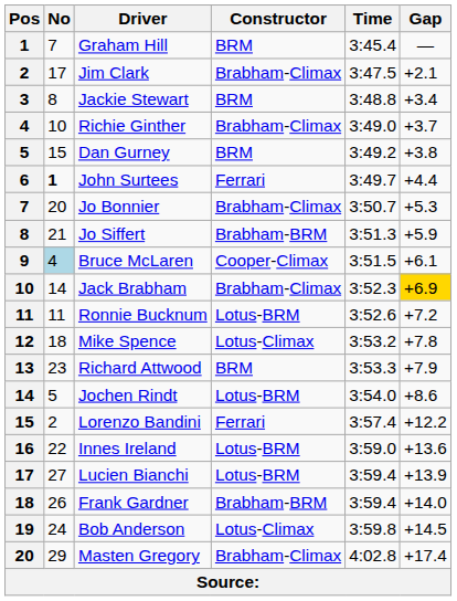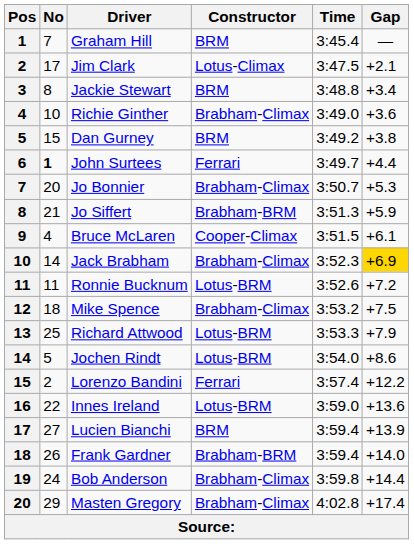 <table class="wikitable sortable" style="font-size: 95%">
 <tr>
 <th>Pos</th>
 <th>No</th>
 <th>Driver</th>
 <th>Constructor</th>
 <th>Time</th>
 <th>Gap</th>
 </tr>
 <tr>
 <th>1</th>
 <td>7</td>
 <td> <a href='#'>Graham Hill</a></td>
 <td><a href='#'>BRM</a></td>
 <td>3:45.4</td>
 <td align="center">—</td>
 </tr>
 <tr>
 <th>2</th>
 <td>17</td>
 <td> <a href='#'>Jim Clark</a></td>
-<td><a href='#'>Brabham</a>-<a href='#'>Climax</a></td>
+<td><a href='#'>Lotus</a>-<a href='#'>Climax</a></td>
 <td>3:47.5</td>
 <td>+2.1</td>
 </tr>
 <tr>
 <th>3</th>
 <td>8</td>
 <td> <a href='#'>Jackie Stewart</a></td>
 <td><a href='#'>BRM</a></td>
 <td>3:48.8</td>
 <td>+3.4</td>
 </tr>
 <tr>
 <th>4</th>
 <td>10</td>
 <td> <a href='#'>Richie Ginther</a></td>
 <td><a href='#'>Brabham</a>-<a href='#'>Climax</a></td>
 <td>3:49.0</td>
-<td>+3.7</td>
+<td>+3.6</td>
 </tr>
 <tr>
 <th>5</th>
 <td>15</td>
 <td> <a href='#'>Dan Gurney</a></td>
 <td><a href='#'>BRM</a></td>
 <td>3:49.2</td>
 <td>+3.8</td>
 </tr>
 <tr>
 <th>6</th>
 <td><strong>1</strong></td>
 <td> <a href='#'>John Surtees</a></td>
 <td><a href='#'>Ferrari</a></td>
 <td>3:49.7</td>
 <td>+4.4</td>
 </tr>
 <tr>
 <th>7</th>
 <td>20</td>
 <td> <a href='#'>Jo Bonnier</a></td>
 <td><a href='#'>Brabham</a>-<a href='#'>Climax</a></td>
 <td>3:50.7</td>
 <td>+5.3</td>
 </tr>
 <tr>
 <th>8</th>
 <td>21</td>
 <td> <a href='#'>Jo Siffert</a></td>
 <td><a href='#'>Brabham</a>-<a href='#'>BRM</a></td>
 <td>3:51.3</td>
 <td>+5.9</td>
 </tr>
 <tr>
 <th>9</th>
-<td style="background: lightblue;">4</td>
+<td>4</td>
 <td> <a href='#'>Bruce McLaren</a></td>
 <td><a href='#'>Cooper</a>-<a href='#'>Climax</a></td>
 <td>3:51.5</td>
 <td>+6.1</td>
 </tr>
 <tr>
 <th>10</th>
 <td>14</td>
 <td> <a href='#'>Jack Brabham</a></td>
 <td><a href='#'>Brabham</a>-<a href='#'>Climax</a></td>
 <td>3:52.3</td>
 <td style="background: gold;">+6.9</td>
 </tr>
 <tr>
 <th>11</th>
 <td>11</td>
 <td> <a href='#'>Ronnie Bucknum</a></td>
 <td><a href='#'>Lotus</a>-<a href='#'>BRM</a></td>
 <td>3:52.6</td>
 <td>+7.2</td>
 </tr>
 <tr>
 <th>12</th>
 <td>18</td>
 <td> <a href='#'>Mike Spence</a></td>
-<td><a href='#'>Lotus</a>-<a href='#'>Climax</a></td>
+<td><a href='#'>Brabham</a>-<a href='#'>Climax</a></td>
 <td>3:53.2</td>
-<td>+7.8</td>
+<td>+7.5</td>
 </tr>
 <tr>
 <th>13</th>
-<td>23</td>
+<td>25</td>
 <td> <a href='#'>Richard Attwood</a></td>
-<td><a href='#'>BRM</a></td>
+<td><a href='#'>Lotus</a>-<a href='#'>BRM</a></td>
 <td>3:53.3</td>
 <td>+7.9</td>
 </tr>
 <tr>
 <th>14</th>
 <td>5</td>
 <td> <a href='#'>Jochen Rindt</a></td>
 <td><a href='#'>Lotus</a>-<a href='#'>BRM</a></td>
 <td>3:54.0</td>
 <td>+8.6</td>
 </tr>
 <tr>
 <th>15</th>
 <td>2</td>
 <td> <a href='#'>Lorenzo Bandini</a></td>
 <td><a href='#'>Ferrari</a></td>
 <td>3:57.4</td>
 <td>+12.2</td>
 </tr>
 <tr>
 <th>16</th>
 <td>22</td>
 <td> <a href='#'>Innes Ireland</a></td>
 <td><a href='#'>Lotus</a>-<a href='#'>BRM</a></td>
 <td>3:59.0</td>
 <td>+13.6</td>
 </tr>
 <tr>
 <th>17</th>
 <td>27</td>
 <td> <a href='#'>Lucien Bianchi</a></td>
-<td><a href='#'>Lotus</a>-<a href='#'>BRM</a></td>
+<td><a href='#'>BRM</a></td>
 <td>3:59.4</td>
 <td>+13.9</td>
 </tr>
 <tr>
 <th>18</th>
 <td>26</td>
 <td> <a href='#'>Frank Gardner</a></td>
 <td><a href='#'>Brabham</a>-<a href='#'>BRM</a></td>
 <td>3:59.4</td>
 <td>+14.0</td>
 </tr>
 <tr>
 <th>19</th>
 <td>24</td>
 <td> <a href='#'>Bob Anderson</a></td>
-<td><a href='#'>Lotus</a>-<a href='#'>Climax</a></td>
+<td><a href='#'>Brabham</a>-<a href='#'>Climax</a></td>
 <td>3:59.8</td>
-<td>+14.5</td>
+<td>+14.4</td>
 </tr>
 <tr>
 <th>20</th>
 <td>29</td>
 <td> <a href='#'>Masten Gregory</a></td>
 <td><a href='#'>Brabham</a>-<a href='#'>Climax</a></td>
 <td>4:02.8</td>
 <td>+17.4</td>
 </tr>
 <tr>
 <th colspan="6">Source:</th>
 </tr>
 </table>
